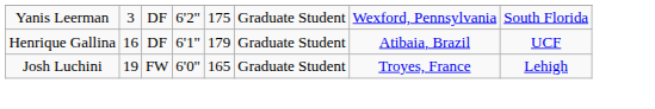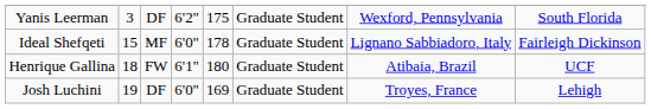 <table class="wikitable sortable" border="1" style="text-align: center;">
 <tr align=center>
 </tr>
 <tr>
 <td>Yanis Leerman</td>
 <td>3</td>
 <td>DF</td>
 <td>6'2"</td>
 <td>175</td>
 <td>Graduate Student</td>
 <td><a href='#'>Wexford, Pennsylvania</a></td>
 <td><a href='#'>South Florida</a></td>
 </tr>
 <tr>
+<td>Ideal Shefqeti</td>
+<td>15</td>
+<td>MF</td>
+<td>6'0"</td>
+<td>178</td>
+<td>Graduate Student</td>
+<td><a href='#'>Lignano Sabbiadoro, Italy</a></td>
+<td><a href='#'>Fairleigh Dickinson</a></td>
+</tr>
+<tr>
 <td>Henrique Gallina</td>
-<td>16</td>
-<td>DF</td>
+<td>18</td>
+<td>FW</td>
 <td>6'1"</td>
-<td>179</td>
+<td>180</td>
 <td>Graduate Student</td>
 <td><a href='#'>Atibaia, Brazil</a></td>
 <td><a href='#'>UCF</a></td>
 </tr>
 <tr>
 <td>Josh Luchini</td>
 <td>19</td>
-<td>FW</td>
+<td>DF</td>
 <td>6'0"</td>
-<td>165</td>
+<td>169</td>
 <td>Graduate Student</td>
 <td><a href='#'>Troyes, France</a></td>
 <td><a href='#'>Lehigh</a></td>
 </tr>
 </table>
